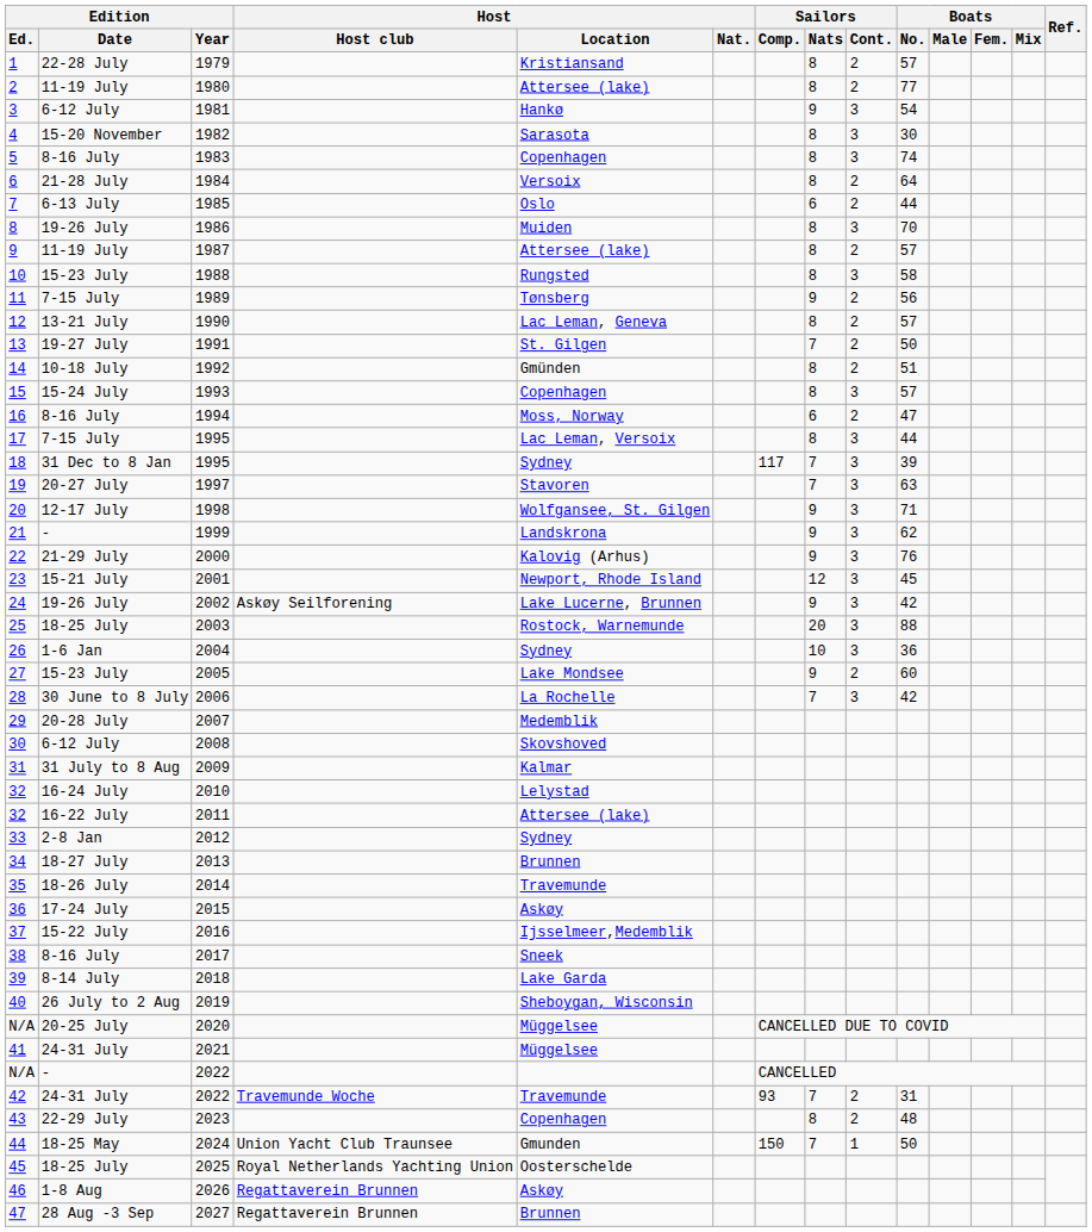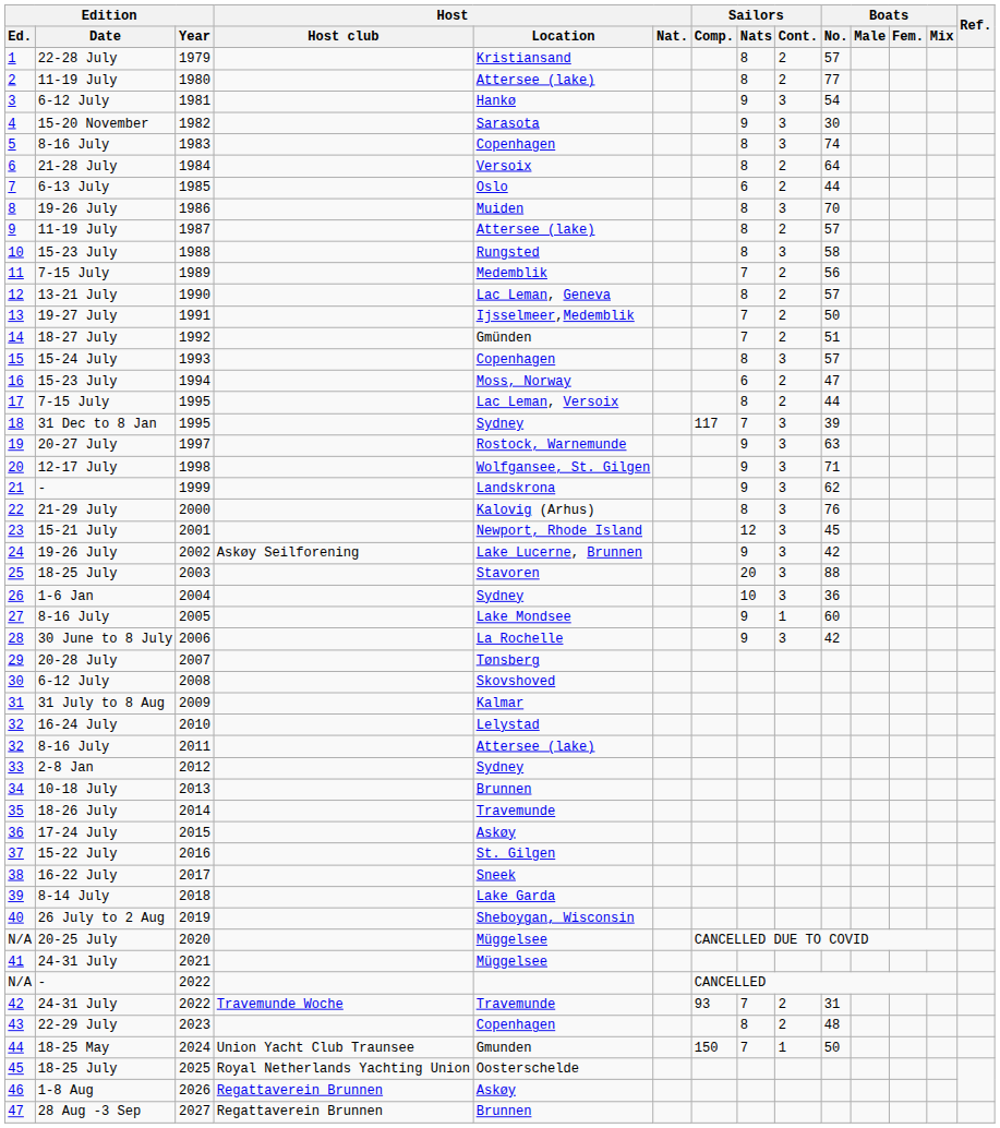 <table class="wikitable sortable">
 <tr>
 <th colspan=3>Edition</th>
 <th colspan=3>Host</th>
 <th colspan=3>Sailors</th>
 <th colspan=4>Boats</th>
 <th rowspan=2>Ref.</th>
 </tr>
 <tr>
 <th>Ed.</th>
 <th>Date</th>
 <th>Year</th>
 <th>Host club</th>
 <th>Location</th>
 <th>Nat.</th>
 <th>Comp.</th>
 <th>Nats</th>
 <th>Cont.</th>
 <th>No.</th>
 <th>Male</th>
 <th>Fem.</th>
 <th>Mix</th>
 </tr>
 <tr>
 <td><a href='#'>1</a></td>
 <td>22-28 July</td>
 <td>1979</td>
 <td></td>
 <td><a href='#'>Kristiansand</a></td>
 <td></td>
 <td></td>
 <td>8</td>
 <td>2</td>
 <td>57</td>
 <td></td>
 <td></td>
 <td></td>
 <td></td>
 </tr>
 <tr>
 <td><a href='#'>2</a></td>
 <td>11-19 July</td>
 <td>1980</td>
 <td></td>
 <td><a href='#'>Attersee (lake)</a></td>
 <td></td>
 <td></td>
 <td>8</td>
 <td>2</td>
 <td>77</td>
 <td></td>
 <td></td>
 <td></td>
 <td></td>
 </tr>
 <tr>
 <td><a href='#'>3</a></td>
 <td>6-12 July</td>
 <td>1981</td>
 <td></td>
 <td><a href='#'>Hankø</a></td>
 <td></td>
 <td></td>
 <td>9</td>
 <td>3</td>
 <td>54</td>
 <td></td>
 <td></td>
 <td></td>
 <td></td>
 </tr>
 <tr>
 <td><a href='#'>4</a></td>
 <td>15-20 November</td>
 <td>1982</td>
 <td></td>
 <td><a href='#'>Sarasota</a></td>
 <td></td>
 <td></td>
-<td>8</td>
+<td>9</td>
 <td>3</td>
 <td>30</td>
 <td></td>
 <td></td>
 <td></td>
 <td></td>
 </tr>
 <tr>
 <td><a href='#'>5</a></td>
 <td>8-16 July</td>
 <td>1983</td>
 <td></td>
 <td><a href='#'>Copenhagen</a></td>
 <td></td>
 <td></td>
 <td>8</td>
 <td>3</td>
 <td>74</td>
 <td></td>
 <td></td>
 <td></td>
 <td></td>
 </tr>
 <tr>
 <td><a href='#'>6</a></td>
 <td>21-28 July</td>
 <td>1984</td>
 <td></td>
 <td><a href='#'>Versoix </a></td>
 <td></td>
 <td></td>
 <td>8</td>
 <td>2</td>
 <td>64</td>
 <td></td>
 <td></td>
 <td></td>
 <td></td>
 </tr>
 <tr>
 <td><a href='#'>7</a></td>
 <td>6-13 July</td>
 <td>1985</td>
 <td></td>
 <td><a href='#'>Oslo</a></td>
 <td></td>
 <td></td>
 <td>6</td>
 <td>2</td>
 <td>44</td>
 <td></td>
 <td></td>
 <td></td>
 <td></td>
 </tr>
 <tr>
 <td><a href='#'>8</a></td>
 <td>19-26 July</td>
 <td>1986</td>
 <td></td>
 <td><a href='#'>Muiden</a></td>
 <td></td>
 <td></td>
 <td>8</td>
 <td>3</td>
 <td>70</td>
 <td></td>
 <td></td>
 <td></td>
 <td></td>
 </tr>
 <tr>
 <td><a href='#'>9</a></td>
 <td>11-19 July</td>
 <td>1987</td>
 <td></td>
 <td><a href='#'>Attersee (lake)</a></td>
 <td></td>
 <td></td>
 <td>8</td>
 <td>2</td>
 <td>57</td>
 <td></td>
 <td></td>
 <td></td>
 <td></td>
 </tr>
 <tr>
 <td><a href='#'>10</a></td>
 <td>15-23 July</td>
 <td>1988</td>
 <td></td>
 <td><a href='#'>Rungsted</a></td>
 <td></td>
 <td></td>
 <td>8</td>
 <td>3</td>
 <td>58</td>
 <td></td>
 <td></td>
 <td></td>
 <td></td>
 </tr>
 <tr>
 <td><a href='#'>11</a></td>
 <td>7-15 July</td>
 <td>1989</td>
 <td></td>
-<td><a href='#'>Tønsberg</a></td>
+<td><a href='#'>Medemblik</a></td>
 <td></td>
 <td></td>
-<td>9</td>
+<td>7</td>
 <td>2</td>
 <td>56</td>
 <td></td>
 <td></td>
 <td></td>
 <td></td>
 </tr>
 <tr>
 <td><a href='#'>12</a></td>
 <td>13-21 July</td>
 <td>1990</td>
 <td></td>
 <td><a href='#'>Lac Leman</a>, <a href='#'>Geneva</a></td>
 <td></td>
 <td></td>
 <td>8</td>
 <td>2</td>
 <td>57</td>
 <td></td>
 <td></td>
 <td></td>
 <td></td>
 </tr>
 <tr>
 <td><a href='#'>13</a></td>
 <td>19-27 July</td>
 <td>1991</td>
 <td></td>
-<td><a href='#'>St. Gilgen</a></td>
+<td><a href='#'>Ijsselmeer</a>,<a href='#'>Medemblik</a></td>
 <td></td>
 <td></td>
 <td>7</td>
 <td>2</td>
 <td>50</td>
 <td></td>
 <td></td>
 <td></td>
 <td></td>
 </tr>
 <tr>
 <td><a href='#'>14</a></td>
-<td>10-18 July</td>
+<td>18-27 July</td>
 <td>1992</td>
 <td></td>
 <td>Gmünden</td>
 <td></td>
 <td></td>
-<td>8</td>
+<td>7</td>
 <td>2</td>
 <td>51</td>
 <td></td>
 <td></td>
 <td></td>
 <td></td>
 </tr>
 <tr>
 <td><a href='#'>15</a></td>
 <td>15-24 July</td>
 <td>1993</td>
 <td></td>
 <td><a href='#'>Copenhagen</a></td>
 <td></td>
 <td></td>
 <td>8</td>
 <td>3</td>
 <td>57</td>
 <td></td>
 <td></td>
 <td></td>
 <td></td>
 </tr>
 <tr>
 <td><a href='#'>16</a></td>
-<td>8-16 July</td>
+<td>15-23 July</td>
 <td>1994</td>
 <td></td>
 <td><a href='#'>Moss, Norway</a></td>
 <td></td>
 <td></td>
 <td>6</td>
 <td>2</td>
 <td>47</td>
 <td></td>
 <td></td>
 <td></td>
 <td></td>
 </tr>
 <tr>
 <td><a href='#'>17</a></td>
 <td>7-15 July</td>
 <td>1995</td>
 <td></td>
 <td><a href='#'>Lac Leman</a>, <a href='#'>Versoix</a></td>
 <td></td>
 <td></td>
 <td>8</td>
-<td>3</td>
+<td>2</td>
 <td>44</td>
 <td></td>
 <td></td>
 <td></td>
 <td></td>
 </tr>
 <tr>
 <td><a href='#'>18</a></td>
 <td>31 Dec to 8 Jan</td>
 <td>1995</td>
 <td></td>
 <td><a href='#'>Sydney</a></td>
 <td></td>
 <td>117</td>
 <td>7</td>
 <td>3</td>
 <td>39</td>
 <td></td>
 <td></td>
 <td></td>
 <td></td>
 </tr>
 <tr>
 <td><a href='#'>19</a></td>
 <td>20-27 July</td>
 <td>1997</td>
 <td></td>
-<td><a href='#'>Stavoren</a></td>
+<td><a href='#'>Rostock, Warnemunde</a></td>
 <td></td>
 <td></td>
-<td>7</td>
+<td>9</td>
 <td>3</td>
 <td>63</td>
 <td></td>
 <td></td>
 <td></td>
 <td></td>
 </tr>
 <tr>
 <td><a href='#'>20</a></td>
 <td>12-17 July</td>
 <td>1998</td>
 <td></td>
 <td><a href='#'>Wolfgansee, St. Gilgen</a></td>
 <td></td>
 <td></td>
 <td>9</td>
 <td>3</td>
 <td>71</td>
 <td></td>
 <td></td>
 <td></td>
 <td></td>
 </tr>
 <tr>
 <td><a href='#'>21</a></td>
 <td>-</td>
 <td>1999</td>
 <td></td>
 <td><a href='#'>Landskrona</a></td>
 <td></td>
 <td></td>
 <td>9</td>
 <td>3</td>
 <td>62</td>
 <td></td>
 <td></td>
 <td></td>
 <td></td>
 </tr>
 <tr>
 <td><a href='#'>22</a></td>
 <td>21-29 July</td>
 <td>2000</td>
 <td></td>
 <td><a href='#'>Kalovig</a> (Arhus)</td>
 <td></td>
 <td></td>
-<td>9</td>
+<td>8</td>
 <td>3</td>
 <td>76</td>
 <td></td>
 <td></td>
 <td></td>
 <td></td>
 </tr>
 <tr>
 <td><a href='#'>23</a></td>
 <td>15-21 July</td>
 <td>2001</td>
 <td></td>
 <td><a href='#'>Newport, Rhode Island</a></td>
 <td></td>
 <td></td>
 <td>12</td>
 <td>3</td>
 <td>45</td>
 <td></td>
 <td></td>
 <td></td>
 <td></td>
 </tr>
 <tr>
 <td><a href='#'>24</a></td>
 <td>19-26 July</td>
 <td>2002</td>
 <td>Askøy Seilforening</td>
 <td><a href='#'>Lake Lucerne</a>, <a href='#'>Brunnen</a></td>
 <td></td>
 <td></td>
 <td>9</td>
 <td>3</td>
 <td>42</td>
 <td></td>
 <td></td>
 <td></td>
 <td></td>
 </tr>
 <tr>
 <td><a href='#'>25</a></td>
 <td>18-25 July</td>
 <td>2003</td>
 <td></td>
-<td><a href='#'>Rostock, Warnemunde</a></td>
+<td><a href='#'>Stavoren</a></td>
 <td></td>
 <td></td>
 <td>20</td>
 <td>3</td>
 <td>88</td>
 <td></td>
 <td></td>
 <td></td>
 <td></td>
 </tr>
 <tr>
 <td><a href='#'>26</a></td>
 <td>1-6 Jan</td>
 <td>2004</td>
 <td></td>
 <td><a href='#'>Sydney</a></td>
 <td></td>
 <td></td>
 <td>10</td>
 <td>3</td>
 <td>36</td>
 <td></td>
 <td></td>
 <td></td>
 <td></td>
 </tr>
 <tr>
 <td><a href='#'>27</a></td>
-<td>15-23 July</td>
+<td>8-16 July</td>
 <td>2005</td>
 <td></td>
 <td><a href='#'>Lake Mondsee</a></td>
 <td></td>
 <td></td>
 <td>9</td>
-<td>2</td>
+<td>1</td>
 <td>60</td>
 <td></td>
 <td></td>
 <td></td>
 <td></td>
 </tr>
 <tr>
 <td><a href='#'>28</a></td>
 <td>30 June to 8 July</td>
 <td>2006</td>
 <td></td>
 <td><a href='#'>La Rochelle</a></td>
 <td></td>
 <td></td>
-<td>7</td>
+<td>9</td>
 <td>3</td>
 <td>42</td>
 <td></td>
 <td></td>
 <td></td>
 <td></td>
 </tr>
 <tr>
 <td><a href='#'>29</a></td>
 <td>20-28 July</td>
 <td>2007</td>
 <td></td>
-<td><a href='#'>Medemblik</a></td>
+<td><a href='#'>Tønsberg</a></td>
 <td></td>
 <td></td>
 <td></td>
 <td></td>
 <td></td>
 <td></td>
 <td></td>
 <td></td>
 <td></td>
 </tr>
 <tr>
 <td><a href='#'>30</a></td>
 <td>6-12 July</td>
 <td>2008</td>
 <td></td>
 <td><a href='#'>Skovshoved</a></td>
 <td></td>
 <td></td>
 <td></td>
 <td></td>
 <td></td>
 <td></td>
 <td></td>
 <td></td>
 <td></td>
 </tr>
 <tr>
 <td><a href='#'>31</a></td>
 <td>31 July to 8 Aug</td>
 <td>2009</td>
 <td></td>
 <td><a href='#'>Kalmar</a></td>
 <td></td>
 <td></td>
 <td></td>
 <td></td>
 <td></td>
 <td></td>
 <td></td>
 <td></td>
 <td></td>
 </tr>
 <tr>
 <td><a href='#'>32</a></td>
 <td>16-24 July</td>
 <td>2010</td>
 <td></td>
 <td><a href='#'>Lelystad</a></td>
 <td></td>
 <td></td>
 <td></td>
 <td></td>
 <td></td>
 <td></td>
 <td></td>
 <td></td>
 <td></td>
 </tr>
 <tr>
 <td><a href='#'>32</a></td>
-<td>16-22 July</td>
+<td>8-16 July</td>
 <td>2011</td>
 <td></td>
 <td><a href='#'>Attersee (lake)</a></td>
 <td></td>
 <td></td>
 <td></td>
 <td></td>
 <td></td>
 <td></td>
 <td></td>
 <td></td>
 <td></td>
 </tr>
 <tr>
 <td><a href='#'>33</a></td>
 <td>2-8 Jan</td>
 <td>2012</td>
 <td></td>
 <td><a href='#'>Sydney</a></td>
 <td></td>
 <td></td>
 <td></td>
 <td></td>
 <td></td>
 <td></td>
 <td></td>
 <td></td>
 <td></td>
 </tr>
 <tr>
 <td><a href='#'>34</a></td>
-<td>18-27 July</td>
+<td>10-18 July</td>
 <td>2013</td>
 <td></td>
 <td><a href='#'>Brunnen</a></td>
 <td></td>
 <td></td>
 <td></td>
 <td></td>
 <td></td>
 <td></td>
 <td></td>
 <td></td>
 <td></td>
 </tr>
 <tr>
 <td><a href='#'>35</a></td>
 <td>18-26 July</td>
 <td>2014</td>
 <td></td>
 <td><a href='#'>Travemunde</a></td>
 <td></td>
 <td></td>
 <td></td>
 <td></td>
 <td></td>
 <td></td>
 <td></td>
 <td></td>
 <td></td>
 </tr>
 <tr>
 <td><a href='#'>36</a></td>
 <td>17-24 July</td>
 <td>2015</td>
 <td></td>
 <td><a href='#'>Askøy</a></td>
 <td></td>
 <td></td>
 <td></td>
 <td></td>
 <td></td>
 <td></td>
 <td></td>
 <td></td>
 <td></td>
 </tr>
 <tr>
 <td><a href='#'>37</a></td>
 <td>15-22 July</td>
 <td>2016</td>
 <td></td>
-<td><a href='#'>Ijsselmeer</a>,<a href='#'>Medemblik</a></td>
+<td><a href='#'>St. Gilgen</a></td>
 <td></td>
 <td></td>
 <td></td>
 <td></td>
 <td></td>
 <td></td>
 <td></td>
 <td></td>
 <td></td>
 </tr>
 <tr>
 <td><a href='#'>38</a></td>
-<td>8-16 July</td>
+<td>16-22 July</td>
 <td>2017</td>
 <td></td>
 <td><a href='#'>Sneek</a></td>
 <td></td>
 <td></td>
 <td></td>
 <td></td>
 <td></td>
 <td></td>
 <td></td>
 <td></td>
 <td></td>
 </tr>
 <tr>
 <td><a href='#'>39</a></td>
 <td>8-14 July</td>
 <td>2018</td>
 <td></td>
 <td><a href='#'>Lake Garda</a></td>
 <td></td>
 <td></td>
 <td></td>
 <td></td>
 <td></td>
 <td></td>
 <td></td>
 <td></td>
 <td></td>
 </tr>
 <tr>
 <td><a href='#'>40</a></td>
 <td>26 July to 2 Aug</td>
 <td>2019</td>
 <td></td>
 <td><a href='#'>Sheboygan, Wisconsin</a></td>
 <td></td>
 <td></td>
 <td></td>
 <td></td>
 <td></td>
 <td></td>
 <td></td>
 <td></td>
 <td></td>
 </tr>
 <tr>
 <td>N/A</td>
 <td>20-25 July</td>
 <td>2020</td>
 <td></td>
 <td><a href='#'>Müggelsee</a></td>
 <td></td>
 <td colspan=7>CANCELLED DUE TO COVID</td>
 <td></td>
 </tr>
 <tr>
 <td><a href='#'>41</a></td>
 <td>24-31 July</td>
 <td>2021</td>
 <td></td>
 <td><a href='#'>Müggelsee</a></td>
 <td></td>
 <td></td>
 <td></td>
 <td></td>
 <td></td>
 <td></td>
 <td></td>
 <td></td>
 <td></td>
 </tr>
 <tr>
 <td>N/A</td>
 <td>-</td>
 <td>2022</td>
 <td></td>
 <td></td>
 <td></td>
 <td colspan=7>CANCELLED</td>
 <td></td>
 </tr>
 <tr>
 <td><a href='#'>42</a></td>
 <td>24-31 July</td>
 <td>2022</td>
 <td><a href='#'>Travemunde Woche</a></td>
 <td><a href='#'>Travemunde</a></td>
 <td></td>
 <td>93</td>
 <td>7</td>
 <td>2</td>
 <td>31</td>
 <td></td>
 <td></td>
 <td></td>
 <td></td>
 </tr>
 <tr>
 <td><a href='#'>43</a></td>
 <td>22-29 July</td>
 <td>2023</td>
 <td></td>
 <td><a href='#'>Copenhagen</a></td>
 <td></td>
 <td></td>
 <td>8</td>
 <td>2</td>
 <td>48</td>
 <td></td>
 <td></td>
 <td></td>
 <td></td>
 </tr>
 <tr>
 <td><a href='#'>44</a></td>
 <td>18-25 May</td>
 <td>2024</td>
 <td>Union Yacht Club Traunsee</td>
 <td>Gmunden</td>
 <td></td>
 <td>150</td>
 <td>7</td>
 <td>1</td>
 <td>50</td>
 <td></td>
 <td></td>
 <td></td>
 <td></td>
 </tr>
 <tr>
 <td><a href='#'>45</a></td>
 <td>18-25 July</td>
 <td>2025</td>
 <td>Royal Netherlands Yachting Union</td>
 <td>Oosterschelde</td>
 <td></td>
 <td></td>
 <td></td>
 <td></td>
 <td></td>
 <td></td>
 <td></td>
 <td></td>
 </tr>
 <tr>
 <td><a href='#'>46</a></td>
 <td>1-8 Aug</td>
 <td>2026</td>
 <td><a href='#'>Regattaverein Brunnen</a></td>
 <td><a href='#'>Askøy</a></td>
 <td></td>
 <td></td>
 <td></td>
 <td></td>
 <td></td>
 <td></td>
 <td></td>
 <td></td>
 </tr>
 <tr>
 <td><a href='#'>47</a></td>
 <td>28 Aug -3 Sep</td>
 <td>2027</td>
 <td>Regattaverein Brunnen</td>
 <td><a href='#'>Brunnen</a></td>
 <td></td>
 <td></td>
 <td></td>
 <td></td>
 <td></td>
 <td></td>
 <td></td>
 <td></td>
 <td></td>
 </tr>
 </table>
